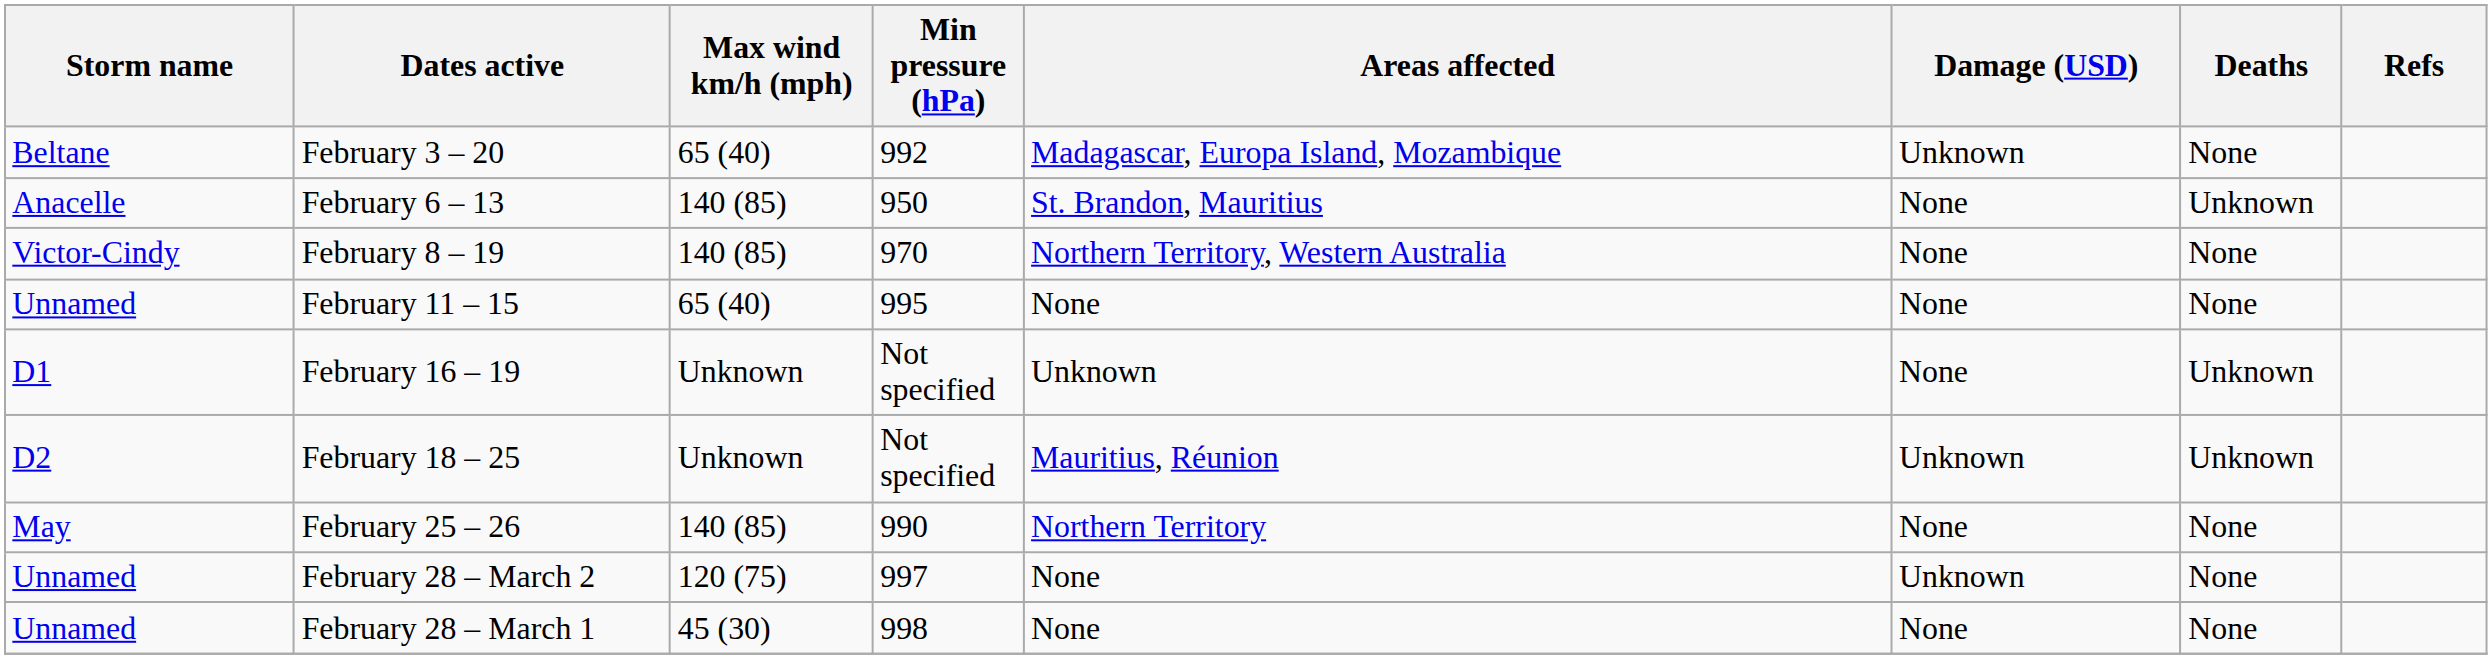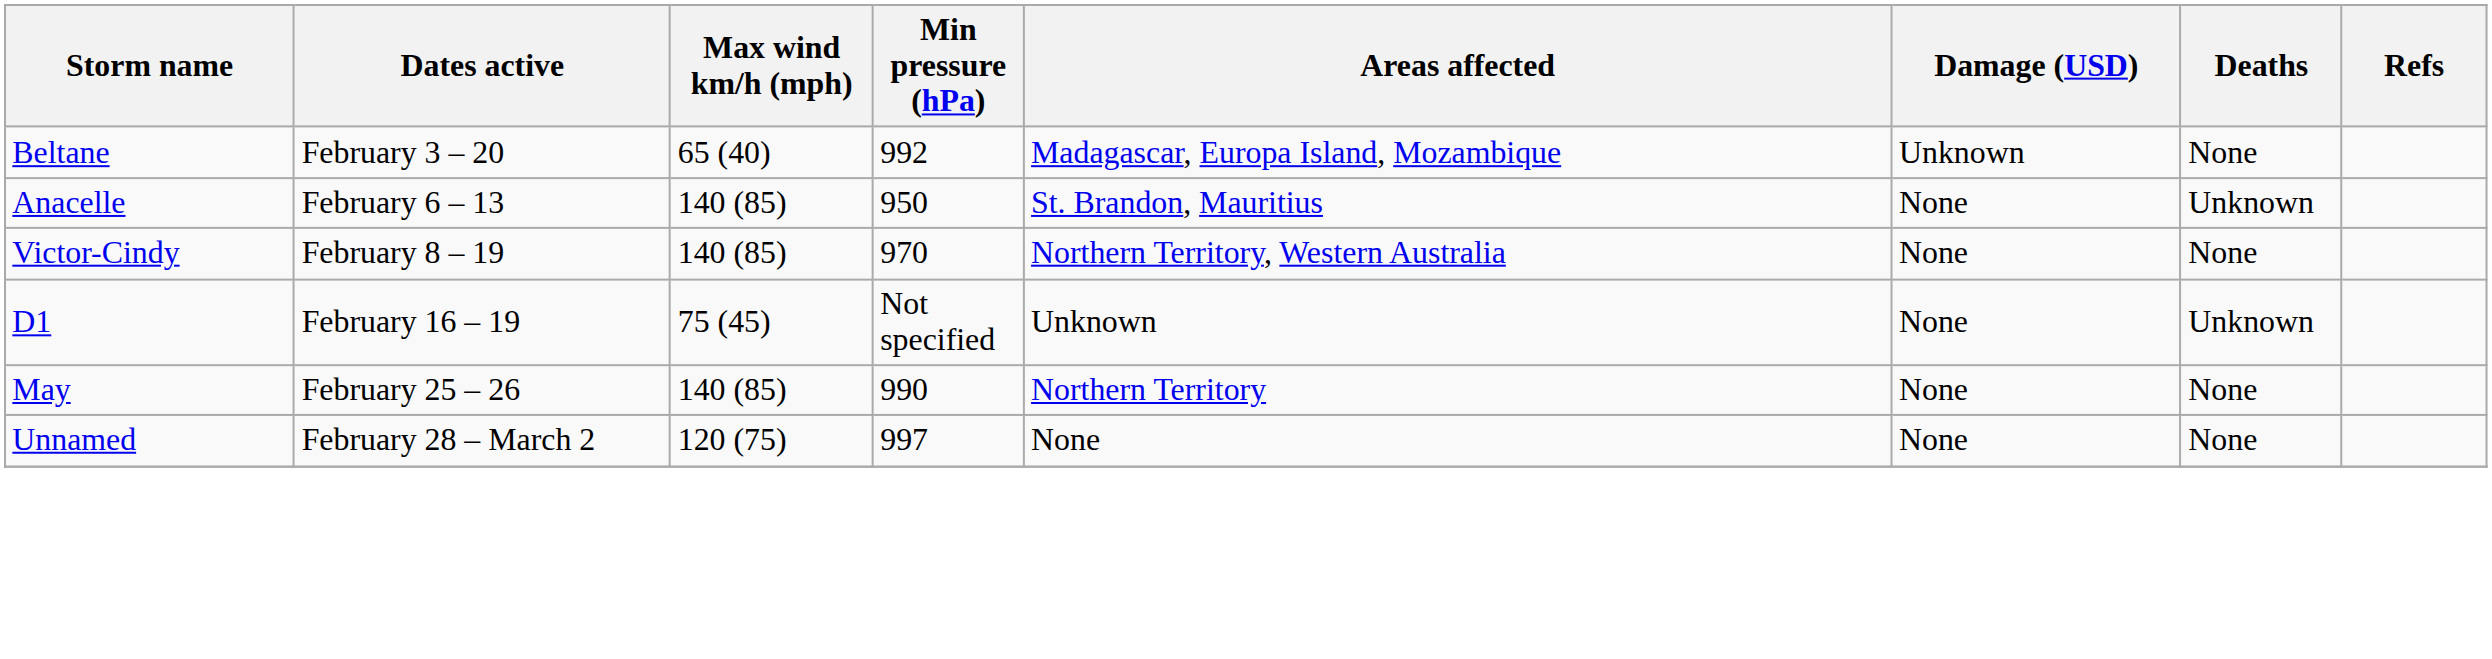 <table class="wikitable sortable">
 <tr>
 <th width="10%"><strong>Storm name</strong></th>
 <th width="13%"><strong>Dates active</strong></th>
 <th width="7%"><strong>Max wind km/h (mph)</strong></th>
 <th width="5%"><strong>Min pressure (<a href='#'>hPa</a>)</strong></th>
 <th width="30%" class="unsortable"><strong>Areas affected</strong></th>
 <th width="10%"><strong>Damage (<a href='#'>USD</a>)</strong></th>
 <th width="5%"><strong>Deaths</strong></th>
 <th width="5%" class="unsortable"><strong>Refs</strong></th>
 </tr>
 <tr>
 <td><a href='#'>Beltane</a></td>
 <td>February 3 – 20</td>
 <td>65 (40)</td>
 <td>992</td>
 <td><a href='#'>Madagascar</a>, <a href='#'>Europa Island</a>, <a href='#'>Mozambique</a></td>
 <td>Unknown</td>
 <td>None</td>
 <td></td>
 </tr>
 <tr>
 <td><a href='#'>Anacelle</a></td>
 <td>February 6 – 13</td>
 <td>140 (85)</td>
 <td>950</td>
 <td><a href='#'>St. Brandon</a>, <a href='#'>Mauritius</a></td>
 <td>None</td>
 <td>Unknown</td>
 <td></td>
 </tr>
 <tr>
 <td><a href='#'>Victor-Cindy</a></td>
 <td>February 8 – 19</td>
 <td>140 (85)</td>
 <td>970</td>
 <td><a href='#'>Northern Territory</a>, <a href='#'>Western Australia</a></td>
 <td>None</td>
 <td>None</td>
 <td></td>
 </tr>
 <tr>
-<td><a href='#'>Unnamed</a></td>
-<td>February 11 – 15</td>
-<td>65 (40)</td>
-<td>995</td>
-<td>None</td>
-<td>None</td>
-<td>None</td>
-<td></td>
-</tr>
-<tr>
 <td><a href='#'>D1</a></td>
 <td>February 16 – 19</td>
-<td>Unknown</td>
+<td>75 (45)</td>
 <td>Not specified</td>
 <td>Unknown</td>
 <td>None</td>
-<td>Unknown</td>
-<td></td>
-</tr>
-<tr>
-<td><a href='#'>D2</a></td>
-<td>February 18 – 25</td>
-<td>Unknown</td>
-<td>Not specified</td>
-<td><a href='#'>Mauritius</a>, <a href='#'>Réunion</a></td>
-<td>Unknown</td>
 <td>Unknown</td>
 <td></td>
 </tr>
 <tr>
 <td><a href='#'>May</a></td>
 <td>February 25 – 26</td>
 <td>140 (85)</td>
 <td>990</td>
 <td><a href='#'>Northern Territory</a></td>
 <td>None</td>
 <td>None</td>
 <td></td>
 </tr>
 <tr>
 <td><a href='#'>Unnamed</a></td>
 <td>February 28 – March 2</td>
 <td>120 (75)</td>
 <td>997</td>
 <td>None</td>
-<td>Unknown</td>
-<td>None</td>
-<td></td>
-</tr>
-<tr>
-<td><a href='#'>Unnamed</a></td>
-<td>February 28 – March 1</td>
-<td>45 (30)</td>
-<td>998</td>
-<td>None</td>
 <td>None</td>
 <td>None</td>
 <td></td>
 </tr>
 <tr>
 </tr>
 </table>
